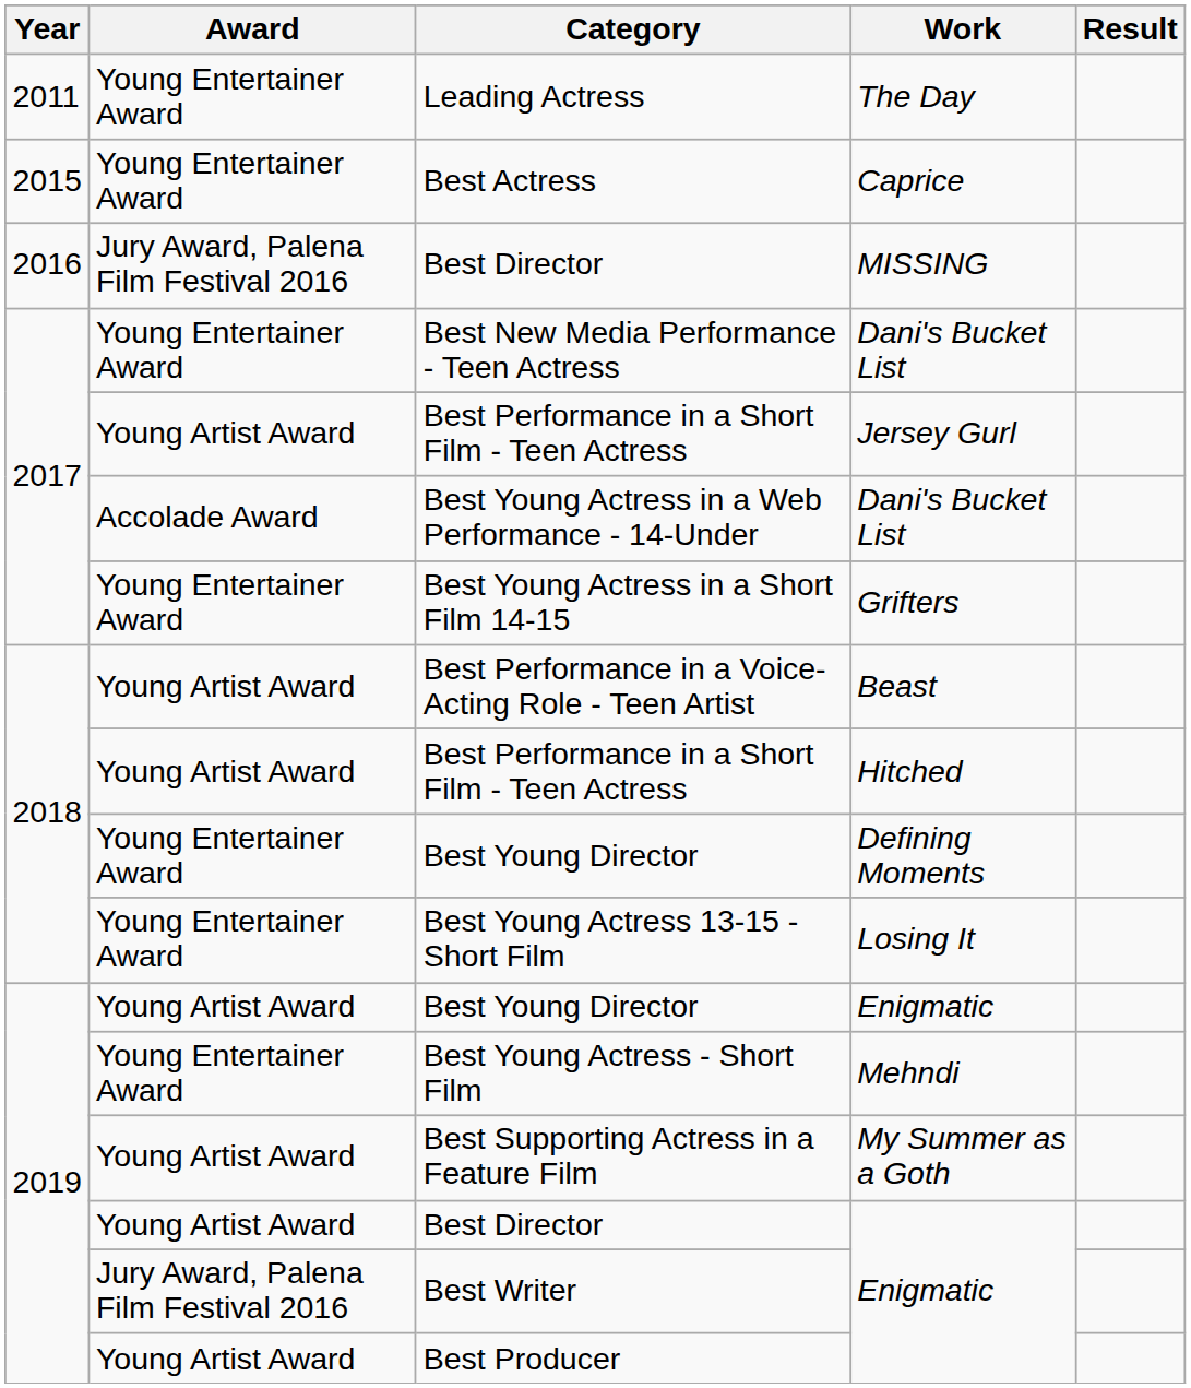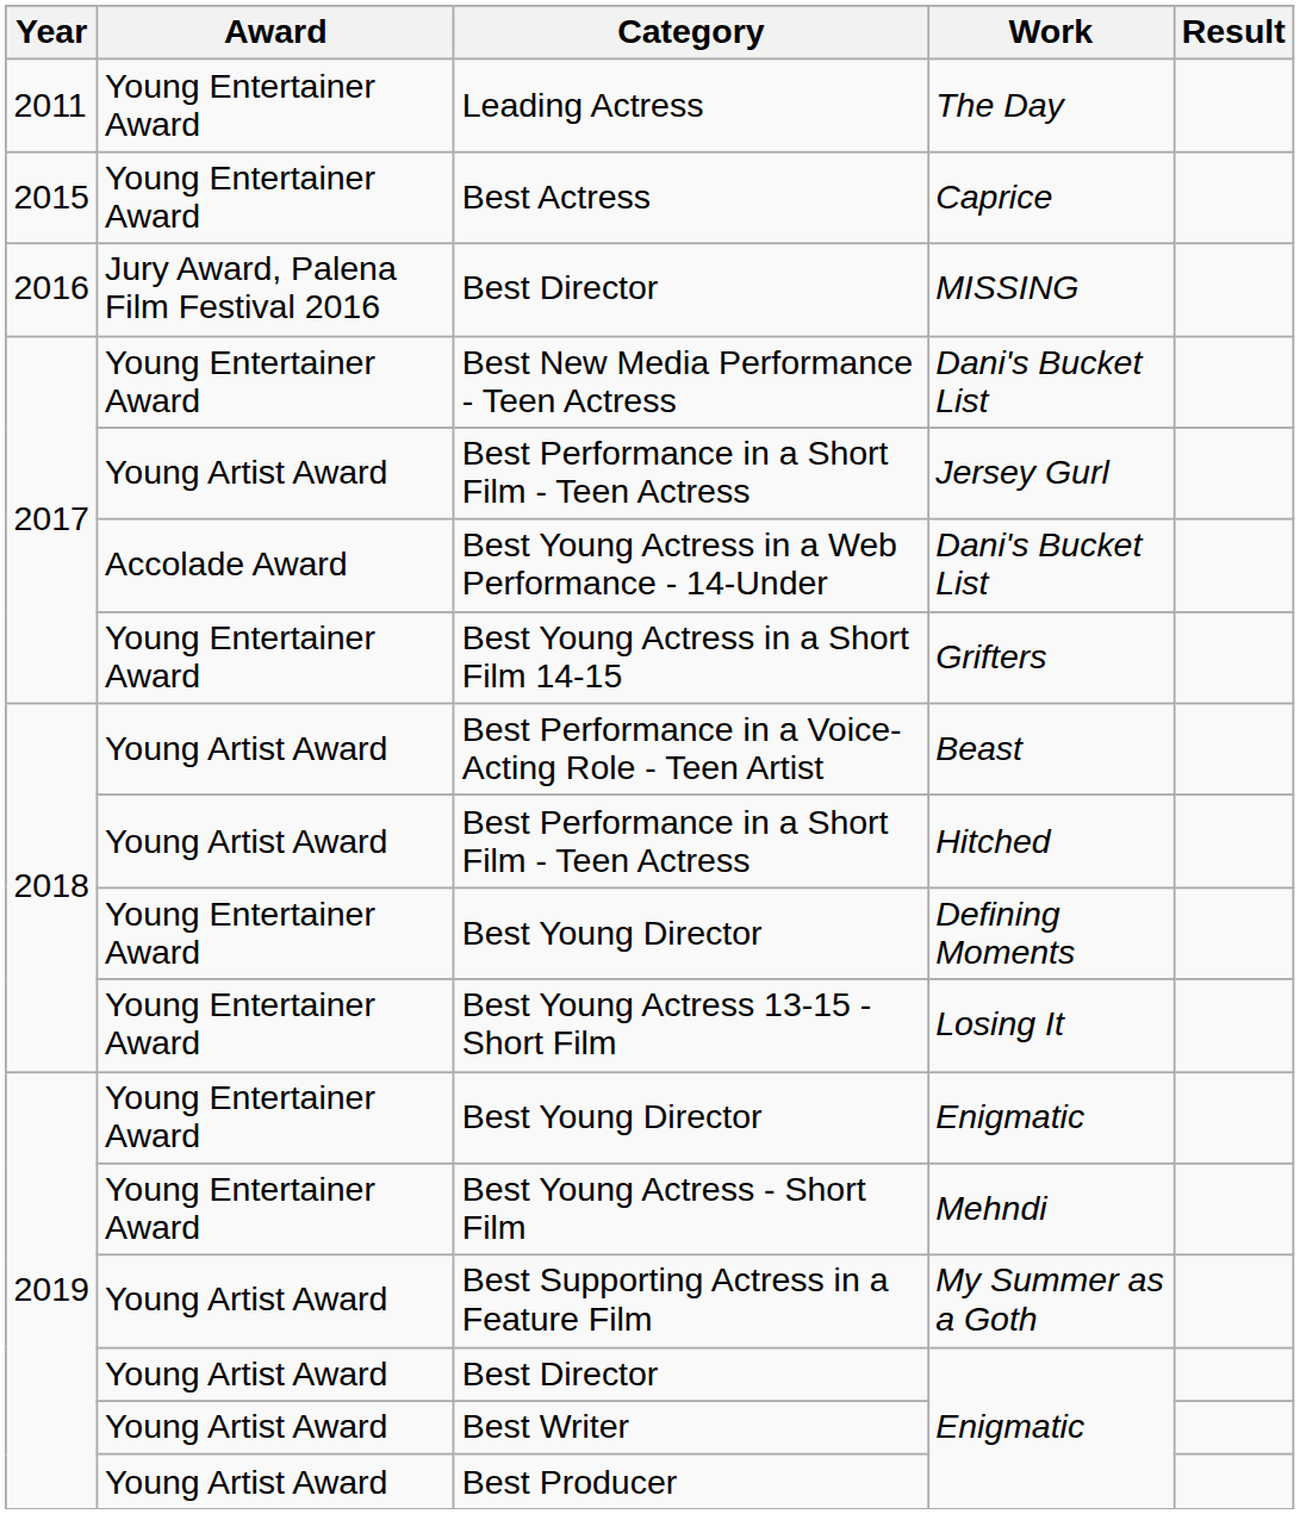 <table class="wikitable">
 <tr>
 <th>Year</th>
 <th>Award</th>
 <th>Category</th>
 <th>Work</th>
 <th>Result</th>
 </tr>
 <tr>
 <td>2011</td>
 <td>Young Entertainer Award</td>
 <td>Leading Actress</td>
 <td><em>The Day</em></td>
 <td></td>
 </tr>
 <tr>
 <td>2015</td>
 <td>Young Entertainer Award</td>
 <td>Best Actress</td>
 <td><em>Caprice</em></td>
 <td></td>
 </tr>
 <tr>
 <td>2016</td>
 <td>Jury Award, Palena Film Festival 2016</td>
 <td>Best Director</td>
 <td><em>MISSING</em></td>
 <td></td>
 </tr>
 <tr>
 <td rowspan="4">2017</td>
 <td>Young Entertainer Award</td>
 <td>Best New Media Performance - Teen Actress</td>
 <td><em>Dani's Bucket List</em></td>
 <td></td>
 </tr>
 <tr>
 <td>Young Artist Award</td>
 <td>Best Performance in a Short Film - Teen Actress</td>
 <td><em>Jersey Gurl</em></td>
 <td></td>
 </tr>
 <tr>
 <td>Accolade Award</td>
 <td>Best Young Actress in a Web Performance - 14-Under</td>
 <td><em>Dani's Bucket List</em></td>
 <td></td>
 </tr>
 <tr>
 <td>Young Entertainer Award</td>
 <td>Best Young Actress in a Short Film 14-15</td>
 <td><em>Grifters</em></td>
 <td></td>
 </tr>
 <tr>
 <td rowspan="4">2018</td>
 <td>Young Artist Award</td>
 <td>Best Performance in a Voice-Acting Role - Teen Artist</td>
 <td><em>Beast</em></td>
 <td></td>
 </tr>
 <tr>
 <td>Young Artist Award</td>
 <td>Best Performance in a Short Film - Teen Actress</td>
 <td><em>Hitched</em></td>
 <td></td>
 </tr>
 <tr>
 <td>Young Entertainer Award</td>
 <td>Best Young Director</td>
 <td><em>Defining Moments</em></td>
 <td></td>
 </tr>
 <tr>
 <td>Young Entertainer Award</td>
 <td>Best Young Actress 13-15 - Short Film</td>
 <td><em>Losing It</em></td>
 <td></td>
 </tr>
 <tr>
 <td rowspan="6">2019</td>
-<td>Young Artist Award</td>
+<td>Young Entertainer Award</td>
 <td>Best Young Director</td>
 <td><em>Enigmatic</em></td>
 <td></td>
 </tr>
 <tr>
 <td>Young Entertainer Award</td>
 <td>Best Young Actress - Short Film</td>
 <td><em>Mehndi</em></td>
 <td></td>
 </tr>
 <tr>
 <td>Young Artist Award</td>
 <td>Best Supporting Actress in a Feature Film</td>
 <td><em>My Summer as a Goth</em></td>
 <td></td>
 </tr>
 <tr>
 <td>Young Artist Award</td>
 <td>Best Director</td>
 <td rowspan="3"><em>Enigmatic</em></td>
 <td></td>
 </tr>
 <tr>
-<td>Jury Award, Palena Film Festival 2016</td>
+<td>Young Artist Award</td>
 <td>Best Writer</td>
 <td></td>
 </tr>
 <tr>
 <td>Young Artist Award</td>
 <td>Best Producer</td>
 <td></td>
 </tr>
 </table>
